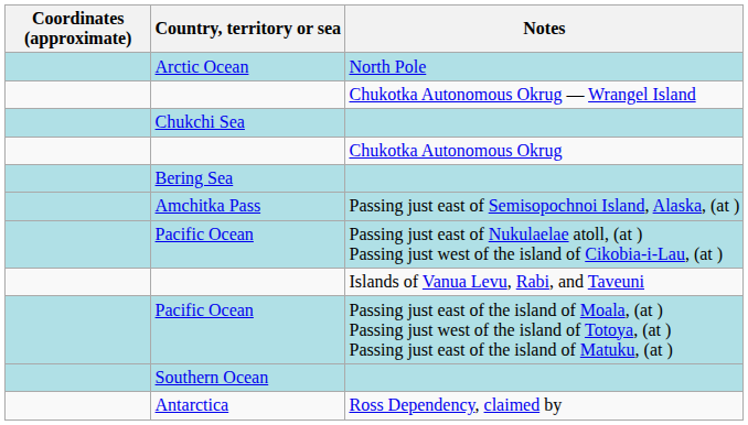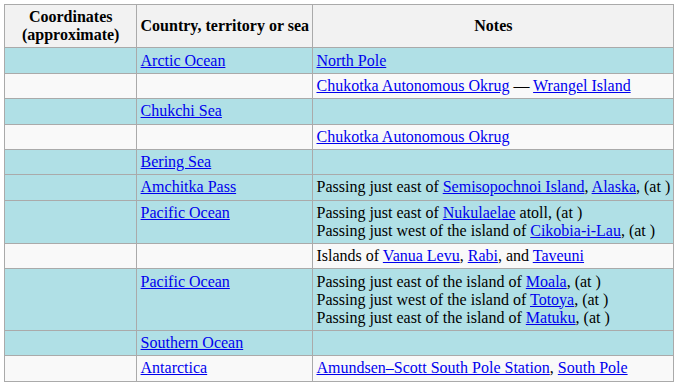 <table class="wikitable">
 <tr>
 <th Width="125">Coordinates<br>(approximate)</th>
 <th>Country, territory or sea</th>
 <th>Notes</th>
 </tr>
 <tr valign="top">
 <td style="background:#b0e0e6;"></td>
 <td style="background:#b0e0e6;"><a href='#'>Arctic Ocean</a></td>
 <td style="background:#b0e0e6;"><a href='#'>North Pole</a></td>
 </tr>
 <tr valign="top">
 <td></td>
 <td></td>
 <td><a href='#'>Chukotka Autonomous Okrug</a> — <a href='#'>Wrangel Island</a></td>
 </tr>
 <tr valign="top">
 <td style="background:#b0e0e6;"></td>
 <td style="background:#b0e0e6;"><a href='#'>Chukchi Sea</a></td>
 <td style="background:#b0e0e6;"></td>
 </tr>
 <tr valign="top">
 <td></td>
 <td></td>
 <td><a href='#'>Chukotka Autonomous Okrug</a></td>
 </tr>
 <tr valign="top">
 <td style="background:#b0e0e6;"></td>
 <td style="background:#b0e0e6;"><a href='#'>Bering Sea</a></td>
 <td style="background:#b0e0e6;"></td>
 </tr>
 <tr valign="top">
 <td style="background:#b0e0e6;"></td>
 <td style="background:#b0e0e6;"><a href='#'>Amchitka Pass</a></td>
 <td style="background:#b0e0e6;">Passing just east of <a href='#'>Semisopochnoi Island</a>, <a href='#'>Alaska</a>,  (at )</td>
 </tr>
 <tr valign="top">
 <td style="background:#b0e0e6;"></td>
 <td style="background:#b0e0e6;"><a href='#'>Pacific Ocean</a></td>
 <td style="background:#b0e0e6;">Passing just east of <a href='#'>Nukulaelae</a> atoll,  (at )<br> Passing just west of the island of <a href='#'>Cikobia-i-Lau</a>,  (at )</td>
 </tr>
 <tr valign="top">
 <td></td>
 <td></td>
 <td>Islands of <a href='#'>Vanua Levu</a>, <a href='#'>Rabi</a>, and <a href='#'>Taveuni</a></td>
 </tr>
 <tr valign="top">
 <td style="background:#b0e0e6;"></td>
 <td style="background:#b0e0e6;"><a href='#'>Pacific Ocean</a></td>
 <td style="background:#b0e0e6;">Passing just east of the island of <a href='#'>Moala</a>,  (at )<br> Passing just west of the island of <a href='#'>Totoya</a>,  (at )<br> Passing just east of the island of <a href='#'>Matuku</a>,  (at )</td>
 </tr>
 <tr valign="top">
 <td style="background:#b0e0e6;"></td>
 <td style="background:#b0e0e6;"><a href='#'>Southern Ocean</a></td>
 <td style="background:#b0e0e6;"></td>
 </tr>
 <tr valign="top">
 <td></td>
 <td><a href='#'>Antarctica</a></td>
-<td><a href='#'>Ross Dependency</a>, <a href='#'>claimed</a> by </td>
+<td><a href='#'>Amundsen–Scott South Pole Station</a>, <a href='#'>South Pole</a></td>
 </tr>
 </table>
